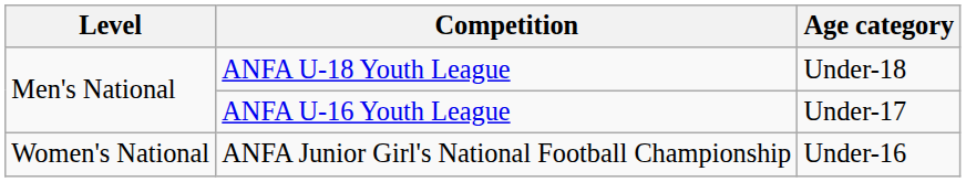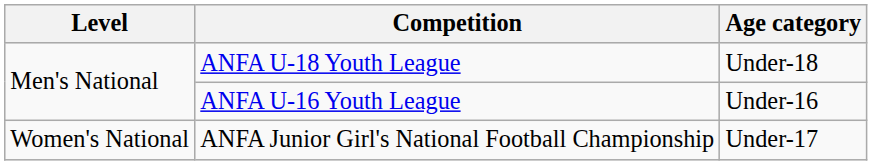 <table class=wikitable>
 <tr>
 <th>Level</th>
 <th>Competition</th>
 <th>Age category</th>
 </tr>
 <tr>
 <td rowspan="2">Men's National</td>
 <td><a href='#'>ANFA U-18 Youth League</a></td>
 <td>Under-18</td>
 </tr>
 <tr>
 <td><a href='#'>ANFA U-16 Youth League</a></td>
-<td>Under-17</td>
+<td>Under-16</td>
 </tr>
 <tr>
 <td rowspan="2">Women's National</td>
 <td>ANFA Junior Girl's National Football Championship</td>
-<td>Under-16</td>
+<td>Under-17</td>
 </tr>
 </table>
